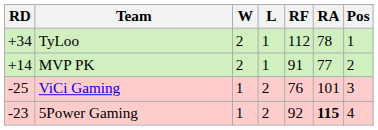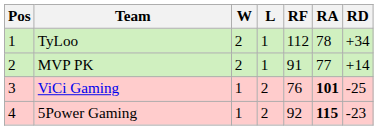 <table class="wikitable">
 <tr>
-<th width="20">RD</th>
+<th width="20">Pos</th>
 <th width="200">Team</th>
 <th width="20">W</th>
 <th width="20">L</th>
 <th width="20">RF</th>
 <th width="20">RA</th>
-<th width="20">Pos</th>
+<th width="20">RD</th>
 </tr>
 <tr style="background: #D0F0C0;">
-<td>+34</td>
+<td>1</td>
 <td>TyLoo</td>
 <td>2</td>
 <td>1</td>
 <td>112</td>
 <td>78</td>
-<td>1</td>
+<td>+34</td>
 </tr>
 <tr style="background: #D0F0C0;">
-<td>+14</td>
+<td>2</td>
 <td>MVP PK</td>
 <td>2</td>
 <td>1</td>
 <td>91</td>
 <td>77</td>
-<td>2</td>
+<td>+14</td>
 </tr>
 <tr style="background: #FFCCCC;">
-<td>-25</td>
+<td>3</td>
 <td><a href='#'>ViCi Gaming</a></td>
 <td>1</td>
 <td>2</td>
 <td>76</td>
-<td>101</td>
-<td>3</td>
+<td><strong>101</strong></td>
+<td>-25</td>
 </tr>
 <tr style="background: #FFCCCC;">
-<td>-23</td>
+<td>4</td>
 <td>5Power Gaming</td>
 <td>1</td>
 <td>2</td>
 <td>92</td>
 <td><strong>115</strong></td>
-<td>4</td>
+<td>-23</td>
 </tr>
 </table>
